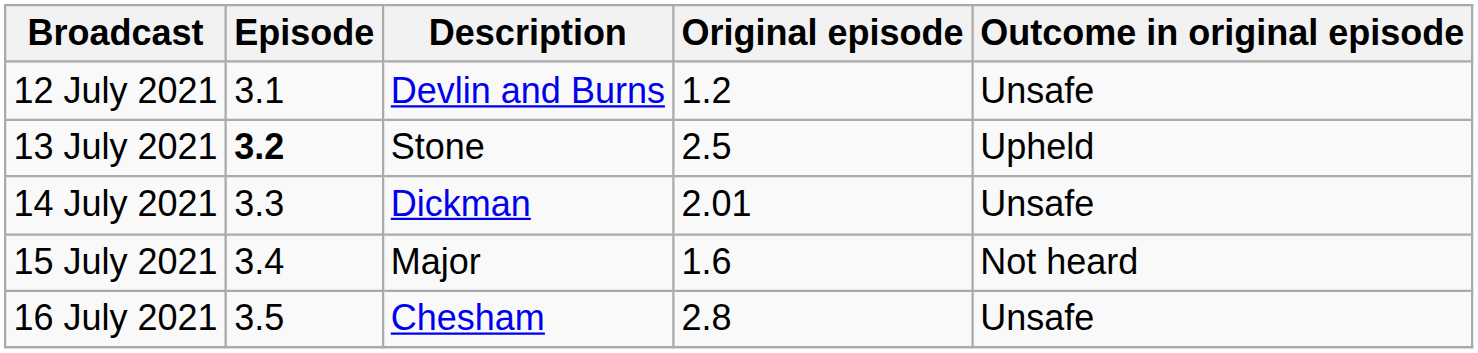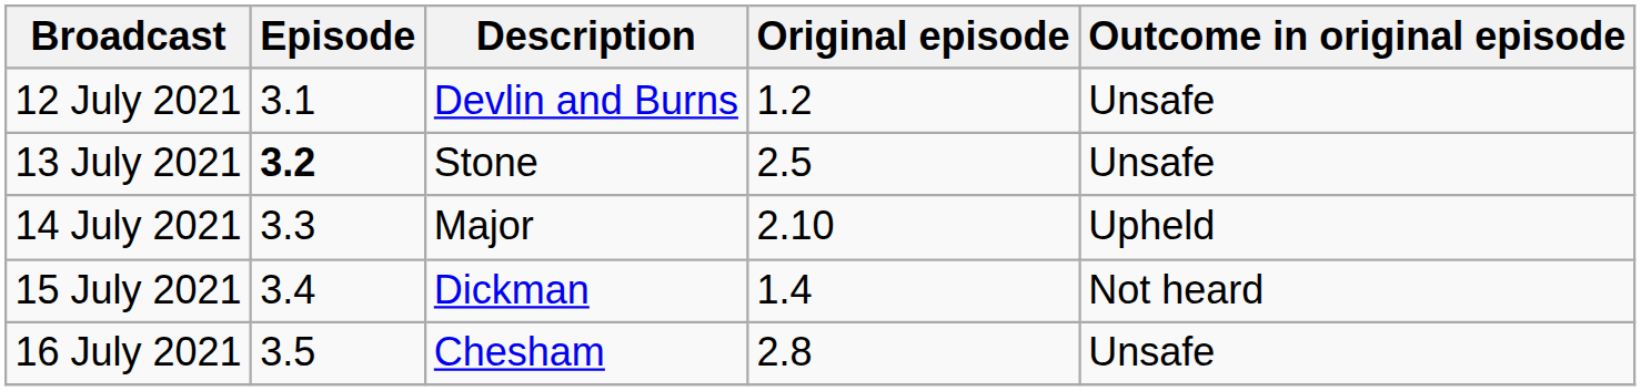 <table class="wikitable">
 <tr>
 <th>Broadcast</th>
 <th>Episode</th>
 <th>Description</th>
 <th>Original episode</th>
 <th>Outcome in original episode</th>
 </tr>
 <tr>
 <td>12 July 2021</td>
 <td>3.1</td>
 <td><a href='#'>Devlin and Burns</a></td>
 <td>1.2</td>
 <td>Unsafe</td>
 </tr>
 <tr>
 <td>13 July 2021</td>
 <td><strong>3.2</strong></td>
 <td>Stone</td>
 <td>2.5</td>
-<td>Upheld</td>
+<td>Unsafe</td>
 </tr>
 <tr>
 <td>14 July 2021</td>
 <td>3.3</td>
-<td><a href='#'>Dickman</a></td>
-<td>2.01</td>
-<td>Unsafe</td>
+<td>Major</td>
+<td>2.10</td>
+<td>Upheld</td>
 </tr>
 <tr>
 <td>15 July 2021</td>
 <td>3.4</td>
-<td>Major</td>
-<td>1.6</td>
+<td><a href='#'>Dickman</a></td>
+<td>1.4</td>
 <td>Not heard</td>
 </tr>
 <tr>
 <td>16 July 2021</td>
 <td>3.5</td>
 <td><a href='#'>Chesham</a></td>
 <td>2.8</td>
 <td>Unsafe</td>
 </tr>
 <tr>
 </tr>
 </table>
